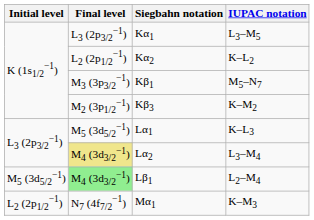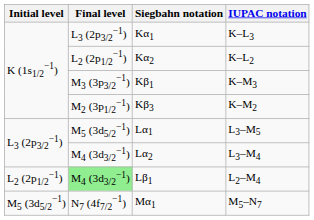 <table class="wikitable sortable" border="1">
 <tr>
 <th>Initial level</th>
 <th>Final level</th>
 <th>Siegbahn notation</th>
 <th><a href='#'>IUPAC notation</a></th>
 </tr>
 <tr>
 <td rowspan = "4">K (1s<sub>1/2</sub><sup>−1</sup>)</td>
 <td>L<sub>3</sub> (2p<sub>3/2</sub><sup>−1</sup>)</td>
 <td>Kα<sub>1</sub></td>
-<td>L<sub>3</sub>–M<sub>5</sub></td>
+<td>K–L<sub>3</sub></td>
 </tr>
 <tr>
 <td>L<sub>2</sub> (2p<sub>1/2</sub><sup>−1</sup>)</td>
 <td>Kα<sub>2</sub></td>
 <td>K–L<sub>2</sub></td>
 </tr>
 <tr>
 <td>M<sub>3</sub> (3p<sub>3/2</sub><sup>−1</sup>)</td>
 <td>Kβ<sub>1</sub></td>
-<td>M<sub>5</sub>–N<sub>7</sub></td>
+<td>K–M<sub>3</sub></td>
 </tr>
 <tr>
 <td>M<sub>2</sub> (3p<sub>1/2</sub><sup>−1</sup>)</td>
 <td>Kβ<sub>3</sub></td>
 <td>K–M<sub>2</sub></td>
 </tr>
 <tr>
 <td rowspan = "2">L<sub>3</sub> (2p<sub>3/2</sub><sup>−1</sup>)</td>
 <td>M<sub>5</sub> (3d<sub>5/2</sub><sup>−1</sup>)</td>
 <td>Lα<sub>1</sub></td>
-<td>K–L<sub>3</sub></td>
+<td>L<sub>3</sub>–M<sub>5</sub></td>
 </tr>
 <tr>
-<td style="background: khaki;">M<sub>4</sub> (3d<sub>3/2</sub><sup>−1</sup>)</td>
+<td>M<sub>4</sub> (3d<sub>3/2</sub><sup>−1</sup>)</td>
 <td>Lα<sub>2</sub></td>
 <td>L<sub>3</sub>–M<sub>4</sub></td>
 </tr>
 <tr>
-<td>M<sub>5</sub> (3d<sub>5/2</sub><sup>−1</sup>)</td>
+<td>L<sub>2</sub> (2p<sub>1/2</sub><sup>−1</sup>)</td>
 <td style="background: lightgreen;">M<sub>4</sub> (3d<sub>3/2</sub><sup>−1</sup>)</td>
 <td>Lβ<sub>1</sub></td>
 <td>L<sub>2</sub>–M<sub>4</sub></td>
 </tr>
 <tr>
-<td>L<sub>2</sub> (2p<sub>1/2</sub><sup>−1</sup>)</td>
+<td>M<sub>5</sub> (3d<sub>5/2</sub><sup>−1</sup>)</td>
 <td>N<sub>7</sub> (4f<sub>7/2</sub><sup>−1</sup>)</td>
 <td>Mα<sub>1</sub></td>
-<td>K–M<sub>3</sub></td>
+<td>M<sub>5</sub>–N<sub>7</sub></td>
 </tr>
 </table>
